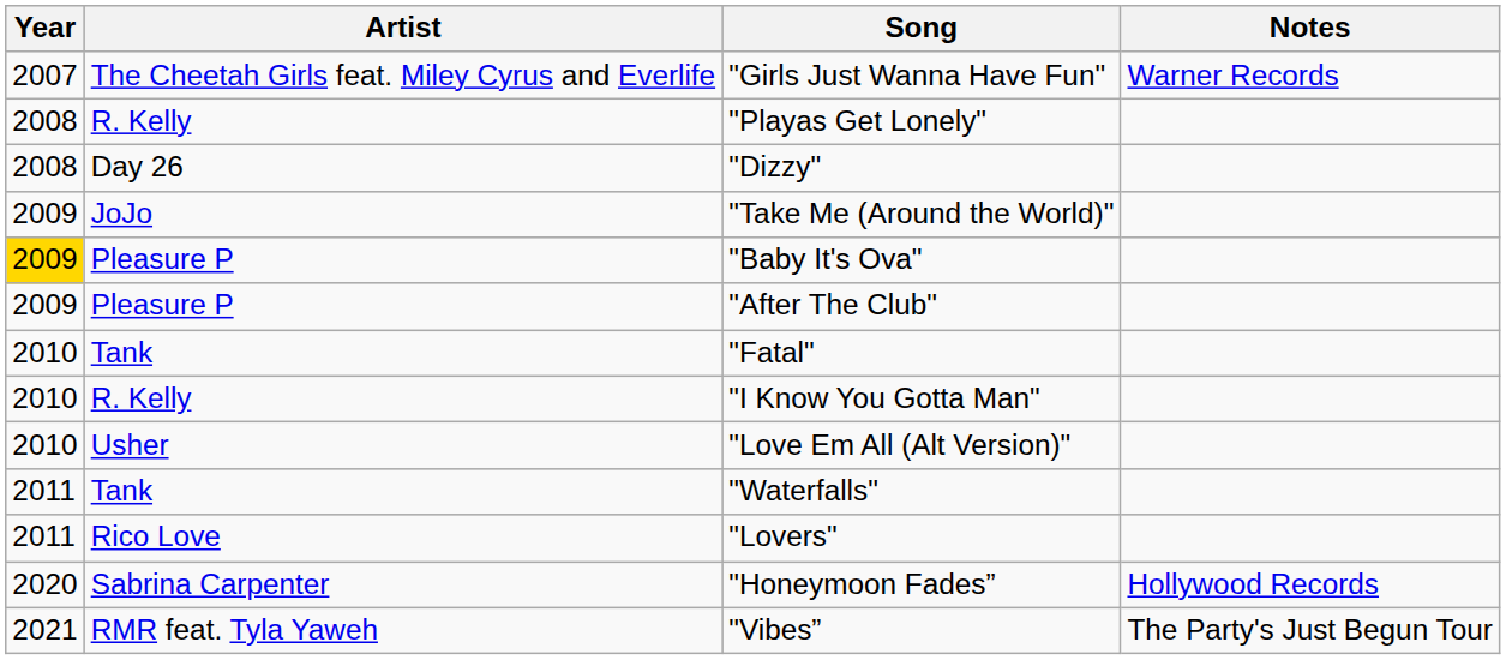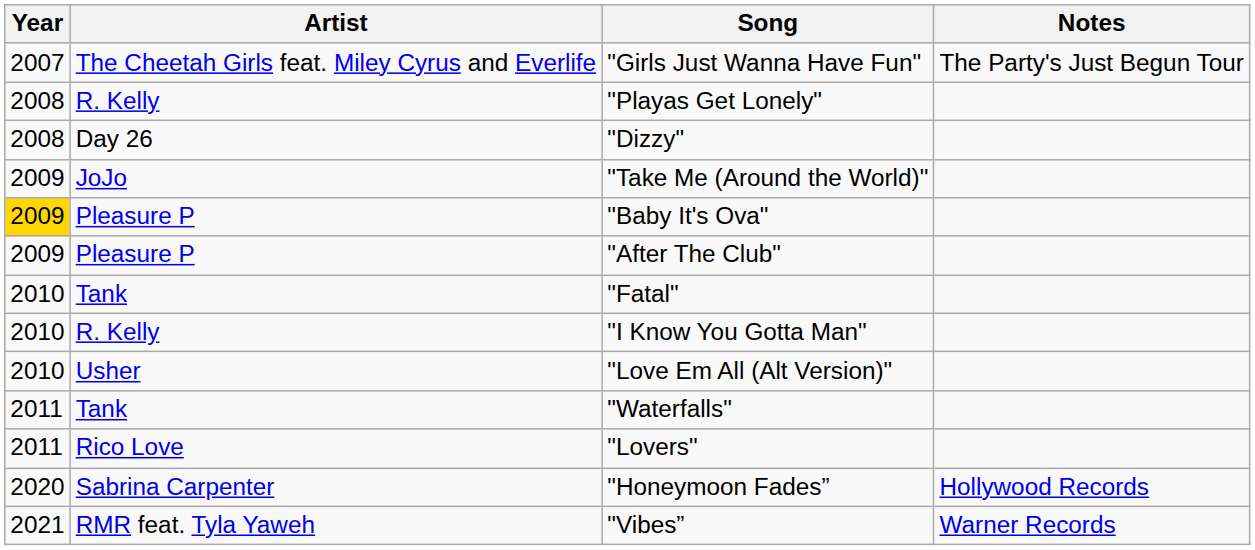 <table class="wikitable sortable">
 <tr>
 <th>Year</th>
 <th>Artist</th>
 <th>Song</th>
 <th>Notes</th>
 </tr>
 <tr>
 <td>2007</td>
 <td><a href='#'>The Cheetah Girls</a> feat. <a href='#'>Miley Cyrus</a> and <a href='#'>Everlife</a></td>
 <td>"Girls Just Wanna Have Fun"</td>
-<td><a href='#'>Warner Records</a></td>
+<td>The Party's Just Begun Tour</td>
 </tr>
 <tr>
 <td>2008</td>
 <td><a href='#'>R. Kelly</a></td>
 <td>"Playas Get Lonely"</td>
 <td></td>
 </tr>
 <tr>
 <td>2008</td>
 <td>Day 26</td>
 <td>"Dizzy"</td>
 <td></td>
 </tr>
 <tr>
 <td>2009</td>
 <td><a href='#'>JoJo</a></td>
 <td>"Take Me (Around the World)"</td>
 <td></td>
 </tr>
 <tr>
 <td style="background: gold;">2009</td>
 <td><a href='#'>Pleasure P</a></td>
 <td>"Baby It's Ova"</td>
 <td></td>
 </tr>
 <tr>
 <td>2009</td>
 <td><a href='#'>Pleasure P</a></td>
 <td>"After The Club"</td>
 <td></td>
 </tr>
 <tr>
 <td>2010</td>
 <td><a href='#'>Tank</a></td>
 <td>"Fatal"</td>
 <td></td>
 </tr>
 <tr>
 <td>2010</td>
 <td><a href='#'>R. Kelly</a></td>
 <td>"I Know You Gotta Man"</td>
 <td></td>
 </tr>
 <tr>
 <td>2010</td>
 <td><a href='#'>Usher</a></td>
 <td>"Love Em All (Alt Version)"</td>
 <td></td>
 </tr>
 <tr>
 <td>2011</td>
 <td><a href='#'>Tank</a></td>
 <td>"Waterfalls"</td>
 <td></td>
 </tr>
 <tr>
 <td>2011</td>
 <td><a href='#'>Rico Love</a></td>
 <td>"Lovers"</td>
 <td></td>
 </tr>
 <tr>
 <td>2020</td>
 <td><a href='#'>Sabrina Carpenter</a></td>
 <td>"Honeymoon Fades”</td>
 <td><a href='#'>Hollywood Records</a></td>
 </tr>
 <tr>
 <td>2021</td>
 <td><a href='#'>RMR</a> feat. <a href='#'>Tyla Yaweh</a></td>
 <td>"Vibes”</td>
-<td>The Party's Just Begun Tour</td>
+<td><a href='#'>Warner Records</a></td>
 </tr>
 </table>
